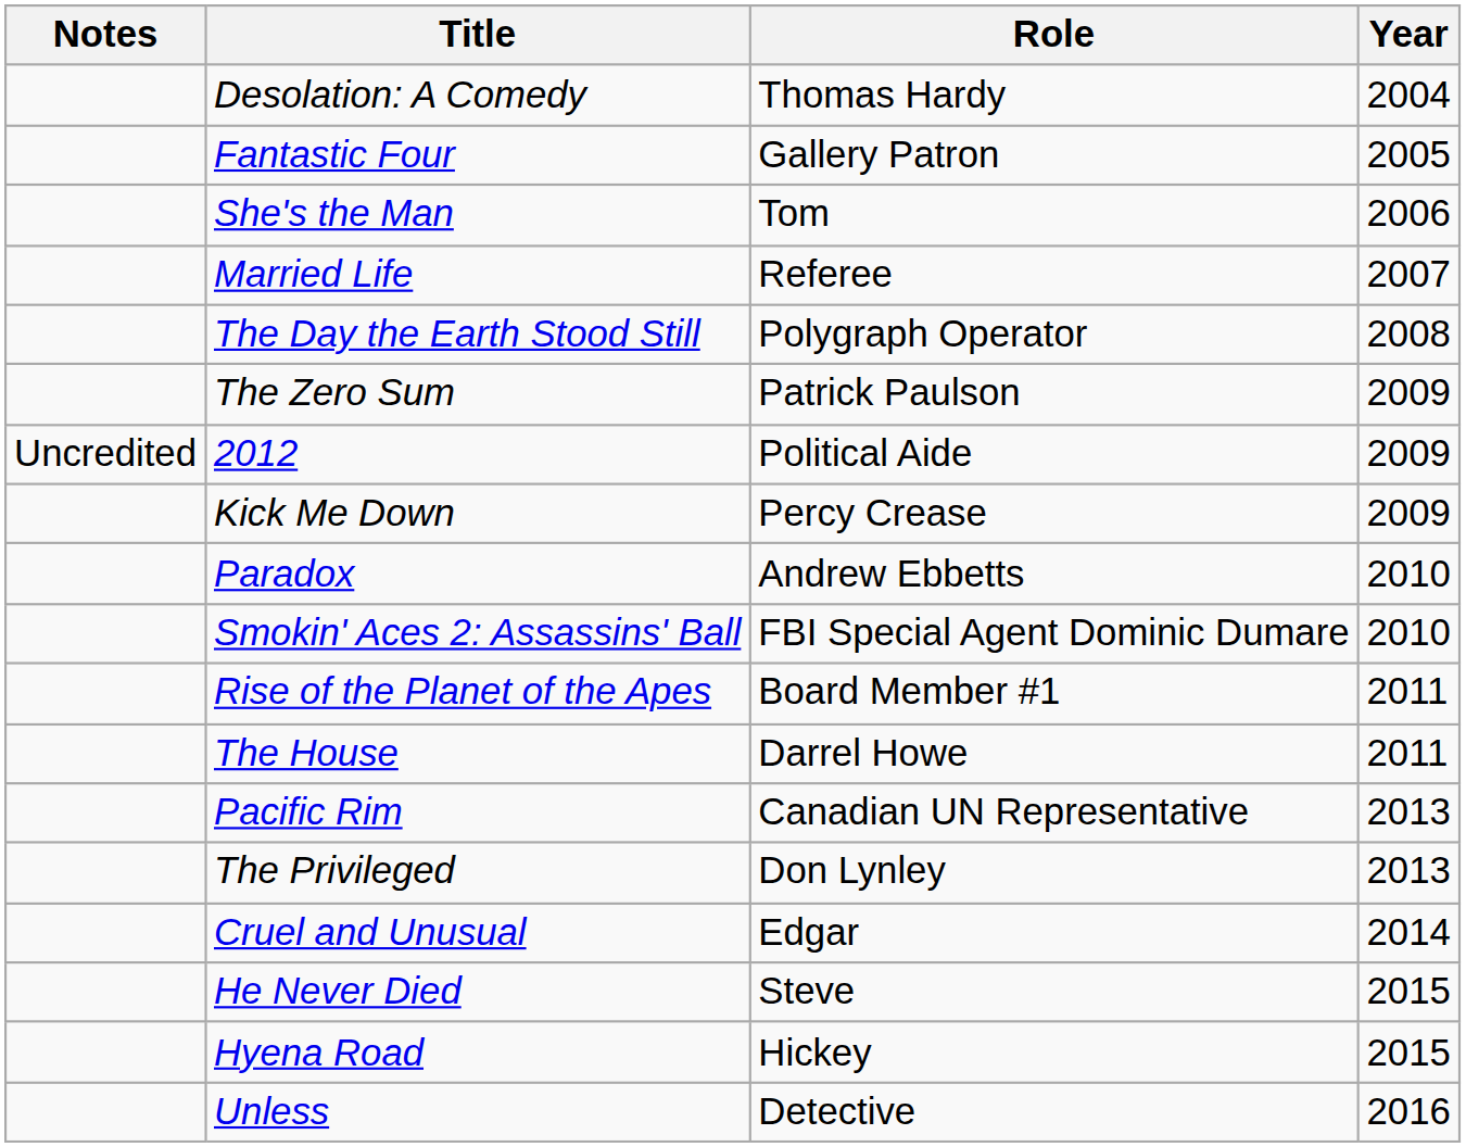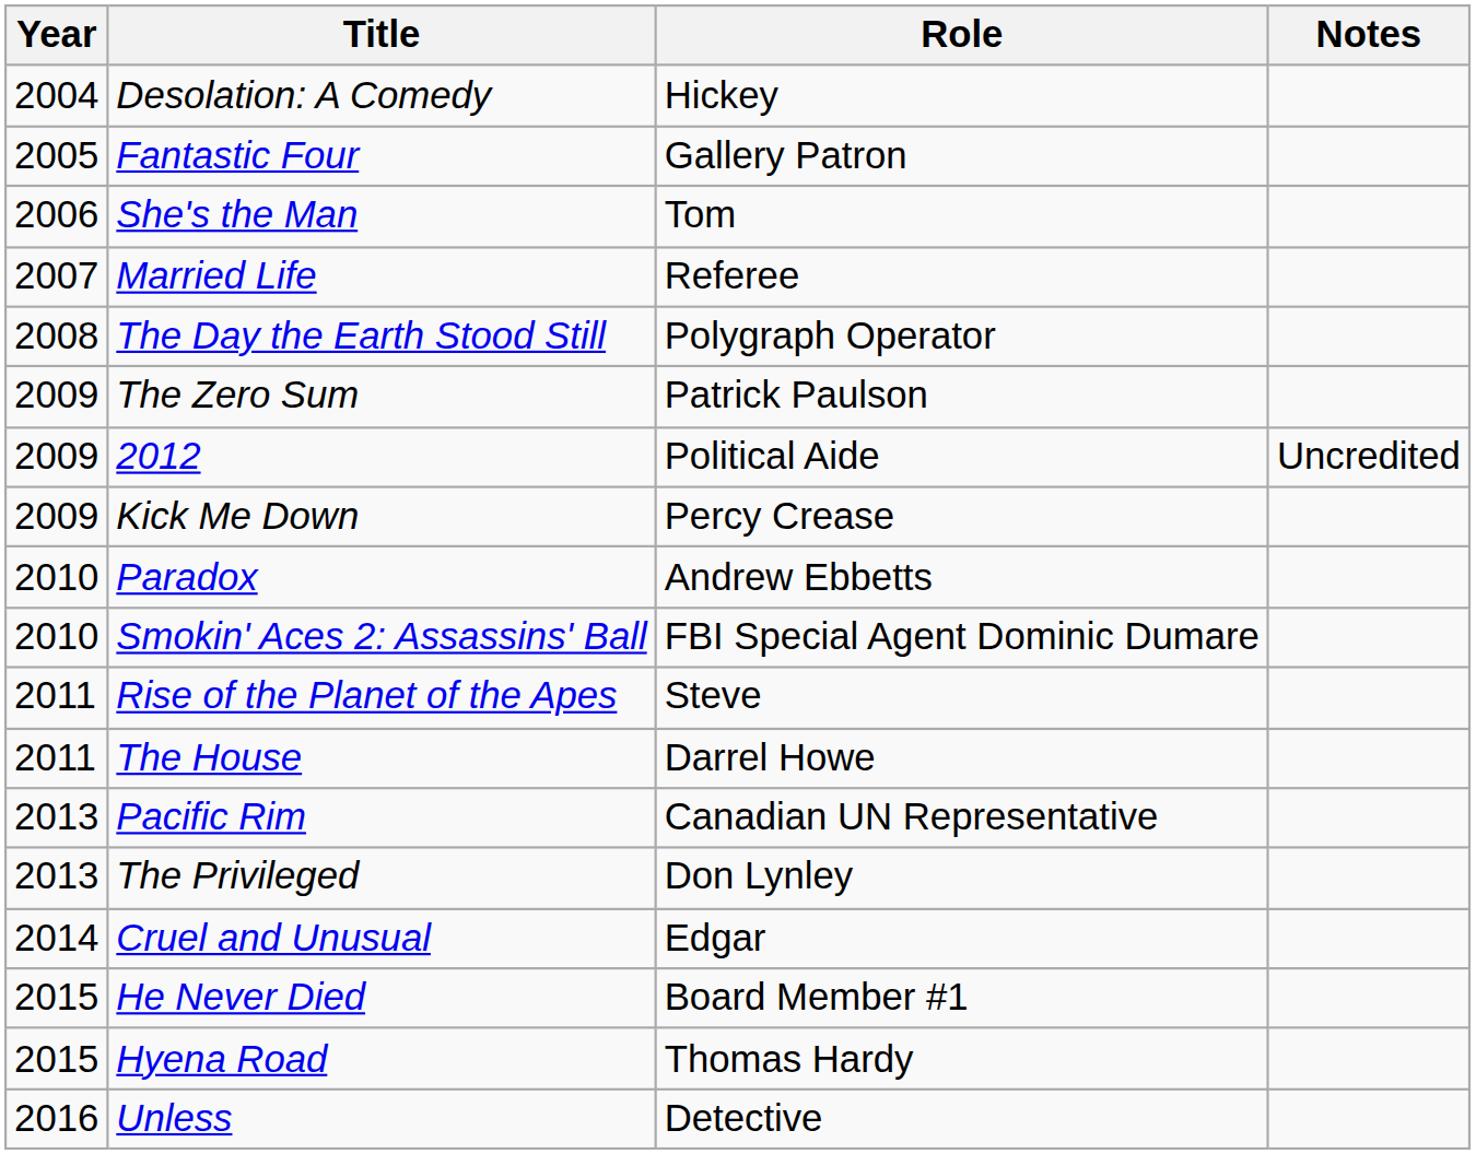 <table class="wikitable sortable">
 <tr>
-<th class="unsortable">Notes</th>
+<th>Year</th>
 <th>Title</th>
 <th>Role</th>
-<th>Year</th>
+<th class="unsortable">Notes</th>
 </tr>
 <tr>
+<td>2004</td>
+<td><em>Desolation: A Comedy</em></td>
+<td>Hickey</td>
 <td></td>
-<td><em>Desolation: A Comedy</em></td>
-<td>Thomas Hardy</td>
-<td>2004</td>
 </tr>
 <tr>
-<td></td>
+<td>2005</td>
 <td><em><a href='#'>Fantastic Four</a></em></td>
 <td>Gallery Patron</td>
-<td>2005</td>
+<td></td>
 </tr>
 <tr>
-<td></td>
+<td>2006</td>
 <td><em><a href='#'>She's the Man</a></em></td>
 <td>Tom</td>
-<td>2006</td>
+<td></td>
 </tr>
 <tr>
-<td></td>
+<td>2007</td>
 <td><em><a href='#'>Married Life</a></em></td>
 <td>Referee</td>
-<td>2007</td>
+<td></td>
 </tr>
 <tr>
-<td></td>
+<td>2008</td>
 <td data-sort-value="Day the Earth Stood Still, The"><em><a href='#'>The Day the Earth Stood Still</a></em></td>
 <td>Polygraph Operator</td>
-<td>2008</td>
+<td></td>
 </tr>
 <tr>
-<td></td>
+<td>2009</td>
 <td data-sort-value="Zero Sum, The"><em>The Zero Sum</em></td>
 <td>Patrick Paulson</td>
-<td>2009</td>
+<td></td>
 </tr>
 <tr>
-<td>Uncredited</td>
+<td>2009</td>
 <td><em><a href='#'>2012</a></em></td>
 <td>Political Aide</td>
-<td>2009</td>
+<td>Uncredited</td>
 </tr>
 <tr>
-<td></td>
+<td>2009</td>
 <td><em>Kick Me Down</em></td>
 <td>Percy Crease</td>
-<td>2009</td>
+<td></td>
 </tr>
 <tr>
-<td></td>
+<td>2010</td>
 <td><em><a href='#'>Paradox</a></em></td>
 <td>Andrew Ebbetts</td>
-<td>2010</td>
+<td></td>
 </tr>
 <tr>
-<td></td>
+<td>2010</td>
 <td><em><a href='#'>Smokin' Aces 2: Assassins' Ball</a></em></td>
 <td>FBI Special Agent Dominic Dumare</td>
-<td>2010</td>
+<td></td>
 </tr>
 <tr>
+<td>2011</td>
+<td><em><a href='#'>Rise of the Planet of the Apes</a></em></td>
+<td>Steve</td>
 <td></td>
-<td><em><a href='#'>Rise of the Planet of the Apes</a></em></td>
-<td>Board Member #1</td>
-<td>2011</td>
 </tr>
 <tr>
-<td></td>
+<td>2011</td>
 <td data-sort-value="House, The"><em><a href='#'>The House</a></em></td>
 <td>Darrel Howe</td>
-<td>2011</td>
+<td></td>
 </tr>
 <tr>
-<td></td>
+<td>2013</td>
 <td><em><a href='#'>Pacific Rim</a></em></td>
 <td>Canadian UN Representative</td>
-<td>2013</td>
+<td></td>
 </tr>
 <tr>
-<td></td>
+<td>2013</td>
 <td data-sort-value="Privileged, The"><em>The Privileged</em></td>
 <td>Don Lynley</td>
-<td>2013</td>
+<td></td>
 </tr>
 <tr>
-<td></td>
+<td>2014</td>
 <td><em><a href='#'>Cruel and Unusual</a></em></td>
 <td>Edgar</td>
-<td>2014</td>
+<td></td>
 </tr>
 <tr>
+<td>2015</td>
+<td><em><a href='#'>He Never Died</a></em></td>
+<td>Board Member #1</td>
 <td></td>
-<td><em><a href='#'>He Never Died</a></em></td>
-<td>Steve</td>
-<td>2015</td>
 </tr>
 <tr>
+<td>2015</td>
+<td><em><a href='#'>Hyena Road</a></em></td>
+<td>Thomas Hardy</td>
 <td></td>
-<td><em><a href='#'>Hyena Road</a></em></td>
-<td>Hickey</td>
-<td>2015</td>
 </tr>
 <tr>
-<td></td>
+<td>2016</td>
 <td><em><a href='#'>Unless</a></em></td>
 <td>Detective</td>
-<td>2016</td>
+<td></td>
 </tr>
 </table>
